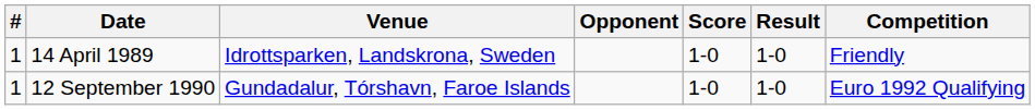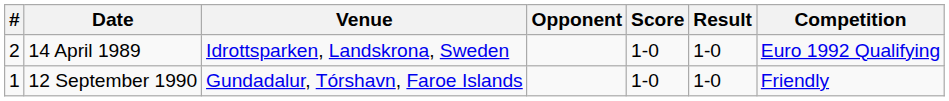 <table class="wikitable">
 <tr>
 <th>#</th>
 <th>Date</th>
 <th>Venue</th>
 <th>Opponent</th>
 <th>Score</th>
 <th>Result</th>
 <th>Competition</th>
 </tr>
 <tr>
-<td>1</td>
+<td>2</td>
 <td>14 April 1989</td>
 <td><a href='#'>Idrottsparken</a>, <a href='#'>Landskrona</a>, <a href='#'>Sweden</a></td>
 <td></td>
 <td>1-0</td>
 <td>1-0</td>
-<td><a href='#'>Friendly</a></td>
+<td><a href='#'>Euro 1992 Qualifying</a></td>
 </tr>
 <tr>
 <td>1</td>
 <td>12 September 1990</td>
 <td><a href='#'>Gundadalur</a>, <a href='#'>Tórshavn</a>, <a href='#'>Faroe Islands</a></td>
 <td></td>
 <td>1-0</td>
 <td>1-0</td>
-<td><a href='#'>Euro 1992 Qualifying</a></td>
+<td><a href='#'>Friendly</a></td>
 </tr>
 </table>
